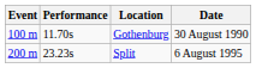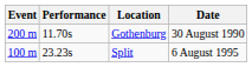 <table class="wikitable" style="border-collapse: collapse; font-size: 95%;">
 <tr>
 <th scope="col">Event</th>
 <th scope="col">Performance</th>
 <th scope="col">Location</th>
 <th scope="col">Date</th>
 </tr>
 <tr>
-<td><a href='#'>100 m</a></td>
+<td><a href='#'>200 m</a></td>
 <td>11.70s</td>
 <td><a href='#'>Gothenburg</a></td>
 <td>30 August 1990</td>
 </tr>
 <tr>
-<td><a href='#'>200 m</a></td>
+<td><a href='#'>100 m</a></td>
 <td>23.23s</td>
 <td><a href='#'>Split</a></td>
 <td>6 August 1995</td>
 </tr>
 </table>
